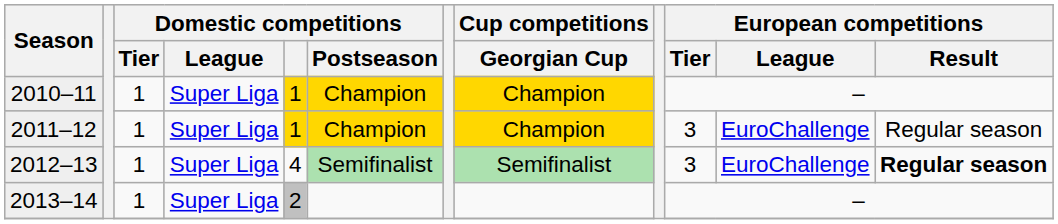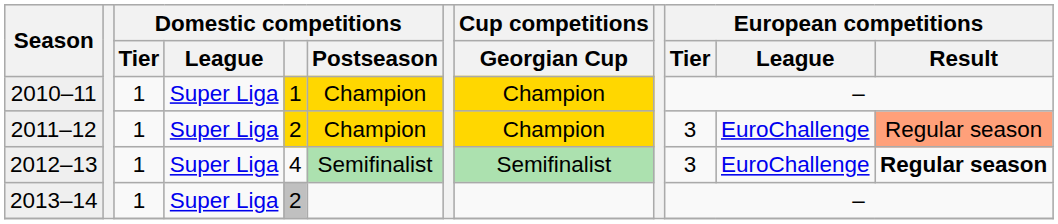 <table class="wikitable" style="font-size:90%; text-align:center">
 <tr bgcolor=>
 <th rowspan=2>Season</th>
 <th rowspan=10 bgcolor=ffffff></th>
 <th colspan=4>Domestic competitions</th>
 <th rowspan=10 bgcolor=ffffff></th>
 <th colspan=1>Cup competitions</th>
 <th rowspan=10 bgcolor=ffffff></th>
 <th colspan=3>European competitions</th>
 </tr>
 <tr>
 <th>Tier</th>
 <th>League</th>
 <th></th>
 <th>Postseason</th>
 <th>Georgian Cup</th>
 <th>Tier</th>
 <th>League</th>
 <th>Result</th>
 </tr>
 <tr>
 <td style="background:#efefef;">2010–11</td>
 <td align=center>1</td>
 <td><a href='#'>Super Liga</a></td>
 <td align="center" style="background:gold">1</td>
 <td style="background:gold">Champion</td>
 <td style="background:gold">Champion</td>
 <td colspan=3>–</td>
 </tr>
 <tr>
 <td style="background:#efefef;">2011–12</td>
 <td align=center>1</td>
 <td><a href='#'>Super Liga</a></td>
-<td align="center" style="background:gold">1</td>
+<td align="center" style="background:gold">2</td>
 <td style="background:gold">Champion</td>
 <td style="background:gold">Champion</td>
 <td>3</td>
 <td><a href='#'>EuroChallenge</a></td>
-<td>Regular season</td>
+<td style="background: lightsalmon;">Regular season</td>
 </tr>
 <tr>
 <td style="background:#efefef;">2012–13</td>
 <td align=center>1</td>
 <td><a href='#'>Super Liga</a></td>
 <td align="center">4</td>
 <td style="background:#ACE1AF">Semifinalist</td>
 <td style="background:#ACE1AF">Semifinalist</td>
 <td>3</td>
 <td><a href='#'>EuroChallenge</a></td>
 <td><strong>Regular season</strong></td>
 </tr>
 <tr>
 <td style="background:#efefef;">2013–14</td>
 <td align=center>1</td>
 <td><a href='#'>Super Liga</a></td>
 <td align="center" style="background:silver">2</td>
 <td></td>
 <td></td>
 <td colspan=3>–</td>
 </tr>
 <tr>
 </tr>
 </table>
